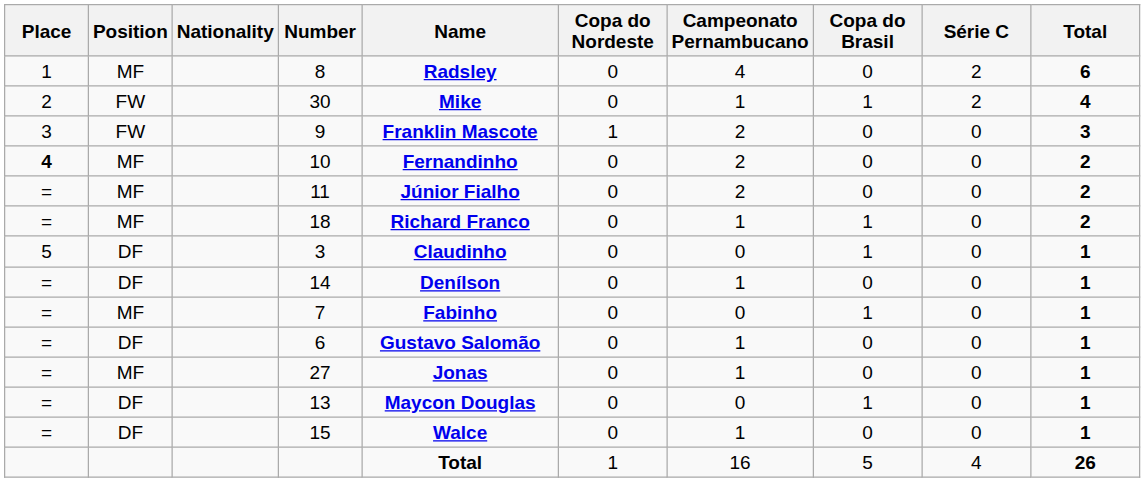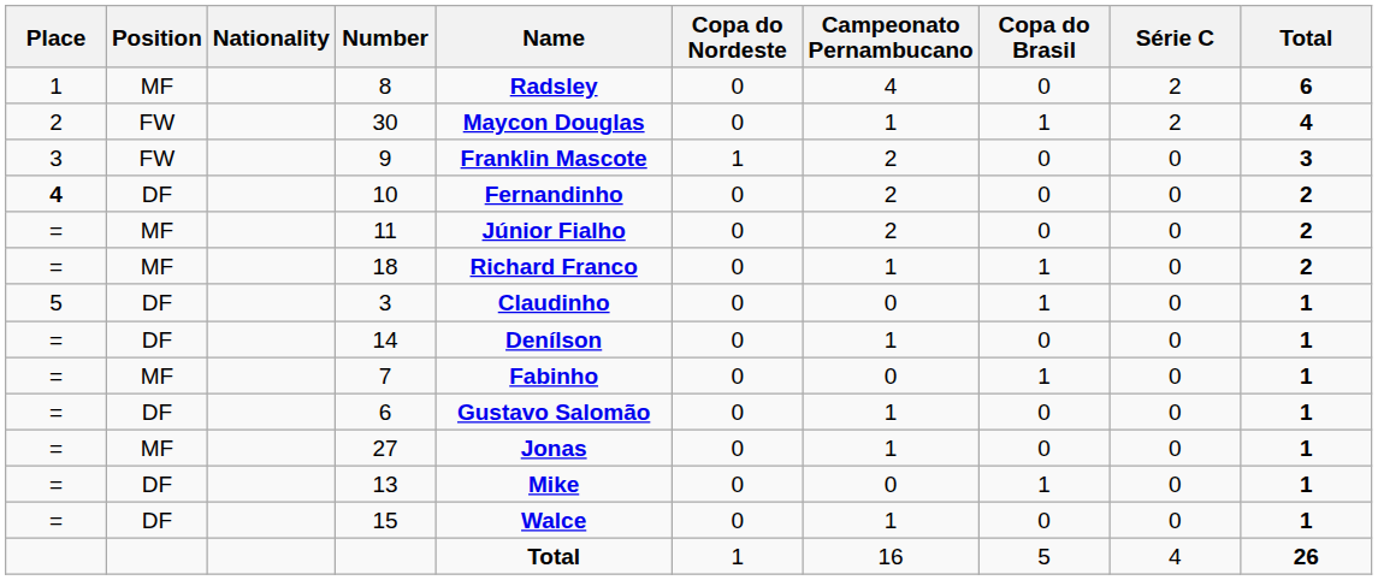 <table class="wikitable" style="font-size: 95%; text-align: center;">
 <tr>
 <th width=60>Place</th>
 <th width=60>Position</th>
 <th width=60>Nationality</th>
 <th width=60>Number</th>
 <th width=150>Name</th>
 <th width=80>Copa do Nordeste</th>
 <th width=80>Campeonato Pernambucano</th>
 <th width=80>Copa do Brasil</th>
 <th width=80>Série C</th>
 <th width=80>Total</th>
 </tr>
 <tr>
 <td>1</td>
 <td>MF</td>
 <td></td>
 <td>8</td>
 <td><strong><a href='#'>Radsley</a></strong></td>
 <td>0</td>
 <td>4</td>
 <td>0</td>
 <td>2</td>
 <td><strong>6</strong></td>
 </tr>
 <tr>
 <td>2</td>
 <td>FW</td>
 <td></td>
 <td>30</td>
-<td><strong><a href='#'>Mike</a></strong></td>
+<td><strong><a href='#'>Maycon Douglas</a></strong></td>
 <td>0</td>
 <td>1</td>
 <td>1</td>
 <td>2</td>
 <td><strong>4</strong></td>
 </tr>
 <tr>
 <td>3</td>
 <td>FW</td>
 <td></td>
 <td>9</td>
 <td><strong><a href='#'>Franklin Mascote</a></strong></td>
 <td>1</td>
 <td>2</td>
 <td>0</td>
 <td>0</td>
 <td><strong>3</strong></td>
 </tr>
 <tr>
 <td><strong>4</strong></td>
-<td>MF</td>
+<td>DF</td>
 <td></td>
 <td>10</td>
 <td><strong><a href='#'>Fernandinho</a></strong></td>
 <td>0</td>
 <td>2</td>
 <td>0</td>
 <td>0</td>
 <td><strong>2</strong></td>
 </tr>
 <tr>
 <td>=</td>
 <td>MF</td>
 <td></td>
 <td>11</td>
 <td><strong><a href='#'>Júnior Fialho</a></strong></td>
 <td>0</td>
 <td>2</td>
 <td>0</td>
 <td>0</td>
 <td><strong>2</strong></td>
 </tr>
 <tr>
 <td>=</td>
 <td>MF</td>
 <td></td>
 <td>18</td>
 <td><strong><a href='#'>Richard Franco</a></strong></td>
 <td>0</td>
 <td>1</td>
 <td>1</td>
 <td>0</td>
 <td><strong>2</strong></td>
 </tr>
 <tr>
 <td>5</td>
 <td>DF</td>
 <td></td>
 <td>3</td>
 <td><strong><a href='#'>Claudinho</a></strong></td>
 <td>0</td>
 <td>0</td>
 <td>1</td>
 <td>0</td>
 <td><strong>1</strong></td>
 </tr>
 <tr>
 <td>=</td>
 <td>DF</td>
 <td></td>
 <td>14</td>
 <td><strong><a href='#'>Denílson</a></strong></td>
 <td>0</td>
 <td>1</td>
 <td>0</td>
 <td>0</td>
 <td><strong>1</strong></td>
 </tr>
 <tr>
 <td>=</td>
 <td>MF</td>
 <td></td>
 <td>7</td>
 <td><strong><a href='#'>Fabinho</a></strong></td>
 <td>0</td>
 <td>0</td>
 <td>1</td>
 <td>0</td>
 <td><strong>1</strong></td>
 </tr>
 <tr>
 <td>=</td>
 <td>DF</td>
 <td></td>
 <td>6</td>
 <td><strong><a href='#'>Gustavo Salomão</a></strong></td>
 <td>0</td>
 <td>1</td>
 <td>0</td>
 <td>0</td>
 <td><strong>1</strong></td>
 </tr>
 <tr>
 <td>=</td>
 <td>MF</td>
 <td></td>
 <td>27</td>
 <td><strong><a href='#'>Jonas</a></strong></td>
 <td>0</td>
 <td>1</td>
 <td>0</td>
 <td>0</td>
 <td><strong>1</strong></td>
 </tr>
 <tr>
 <td>=</td>
 <td>DF</td>
 <td></td>
 <td>13</td>
-<td><strong><a href='#'>Maycon Douglas</a></strong></td>
+<td><strong><a href='#'>Mike</a></strong></td>
 <td>0</td>
 <td>0</td>
 <td>1</td>
 <td>0</td>
 <td><strong>1</strong></td>
 </tr>
 <tr>
 <td>=</td>
 <td>DF</td>
 <td></td>
 <td>15</td>
 <td><strong><a href='#'>Walce</a></strong></td>
 <td>0</td>
 <td>1</td>
 <td>0</td>
 <td>0</td>
 <td><strong>1</strong></td>
 </tr>
 <tr>
 <td></td>
 <td></td>
 <td></td>
 <td></td>
 <td><strong>Total</strong></td>
 <td>1</td>
 <td>16</td>
 <td>5</td>
 <td>4</td>
 <td><strong>26</strong></td>
 </tr>
 </table>
